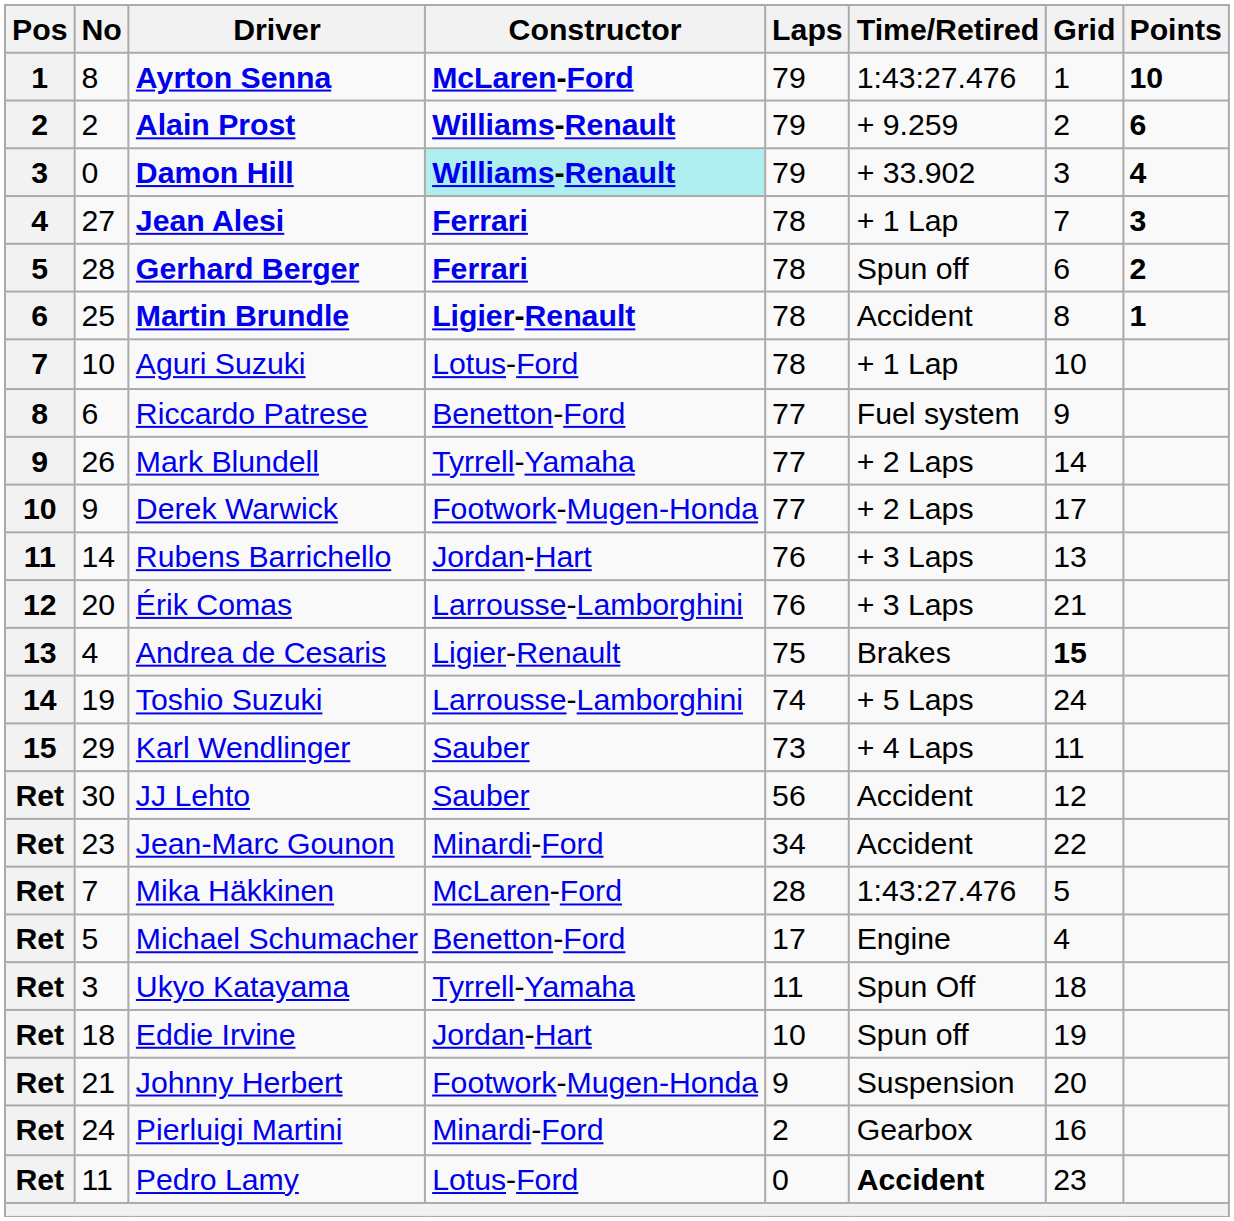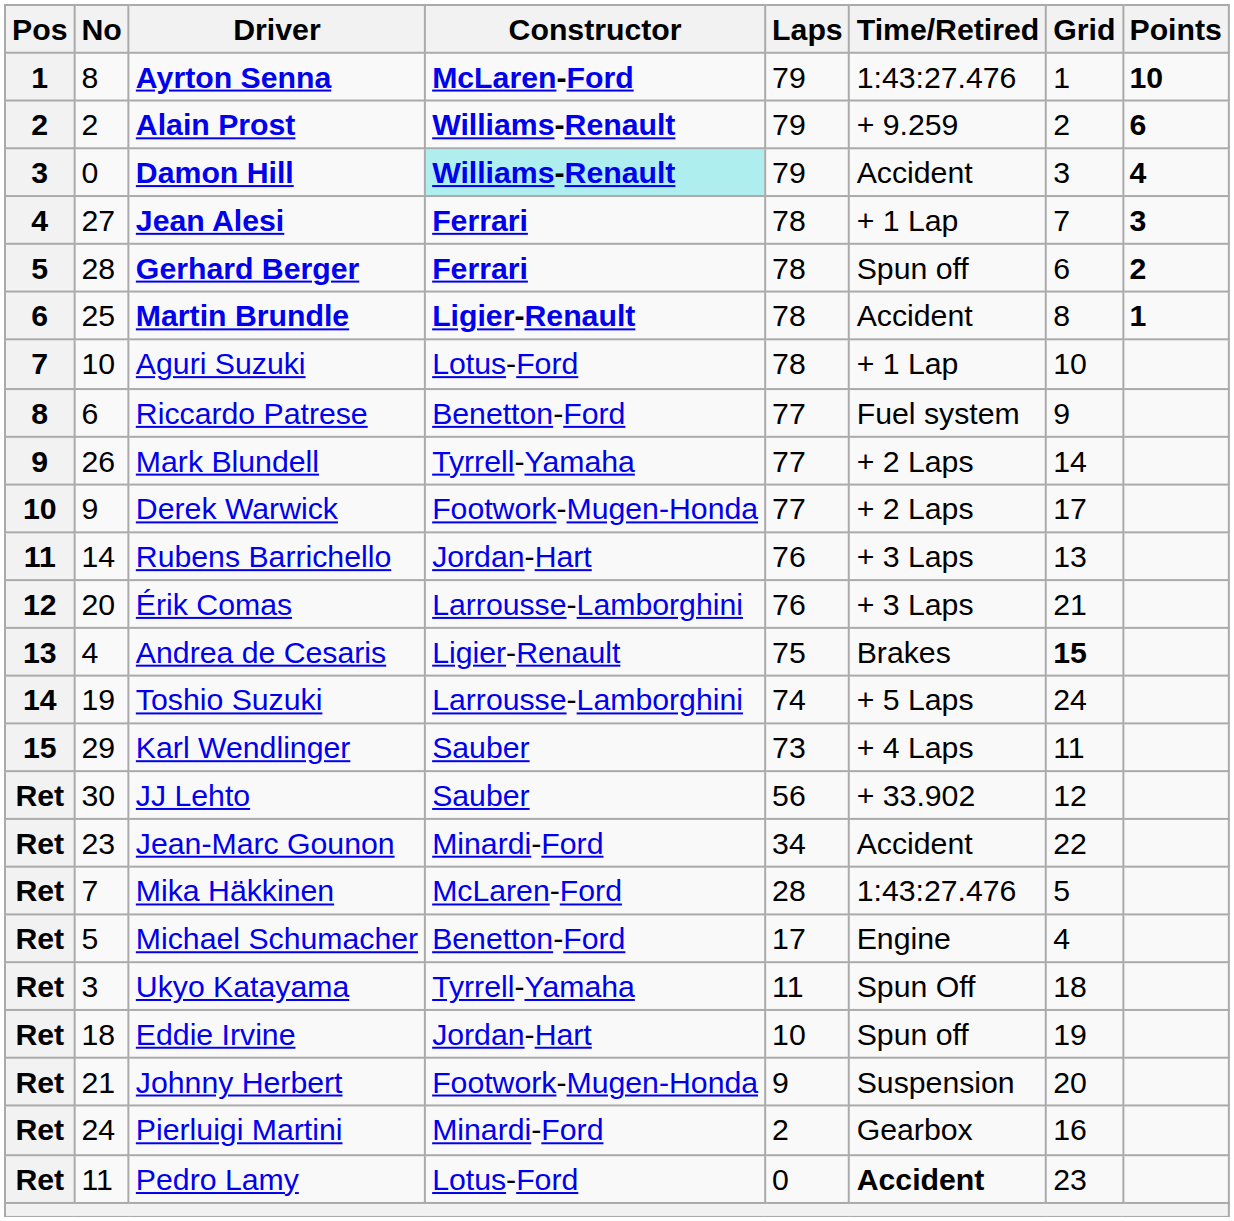 <table class="wikitable" style="font-size: 95%;">
 <tr>
 <th>Pos</th>
 <th>No</th>
 <th>Driver</th>
 <th>Constructor</th>
 <th>Laps</th>
 <th>Time/Retired</th>
 <th>Grid</th>
 <th>Points</th>
 </tr>
 <tr>
 <th>1</th>
 <td>8</td>
 <td> <strong><a href='#'>Ayrton Senna</a></strong></td>
 <td><strong><a href='#'>McLaren</a>-<a href='#'>Ford</a></strong></td>
 <td>79</td>
 <td>1:43:27.476</td>
 <td>1</td>
 <td><strong>10</strong></td>
 </tr>
 <tr>
 <th>2</th>
 <td>2</td>
 <td> <strong><a href='#'>Alain Prost</a></strong></td>
 <td><strong><a href='#'>Williams</a>-<a href='#'>Renault</a></strong></td>
 <td>79</td>
 <td>+ 9.259</td>
 <td>2</td>
 <td><strong>6</strong></td>
 </tr>
 <tr>
 <th>3</th>
 <td>0</td>
 <td> <strong><a href='#'>Damon Hill</a></strong></td>
 <td style="background: paleturquoise;"><strong><a href='#'>Williams</a>-<a href='#'>Renault</a></strong></td>
 <td>79</td>
-<td>+ 33.902</td>
+<td>Accident</td>
 <td>3</td>
 <td><strong>4</strong></td>
 </tr>
 <tr>
 <th>4</th>
 <td>27</td>
 <td> <strong><a href='#'>Jean Alesi</a></strong></td>
 <td><strong><a href='#'>Ferrari</a></strong></td>
 <td>78</td>
 <td>+ 1 Lap</td>
 <td>7</td>
 <td><strong>3</strong></td>
 </tr>
 <tr>
 <th>5</th>
 <td>28</td>
 <td> <strong><a href='#'>Gerhard Berger</a></strong></td>
 <td><strong><a href='#'>Ferrari</a></strong></td>
 <td>78</td>
 <td>Spun off</td>
 <td>6</td>
 <td><strong>2</strong></td>
 </tr>
 <tr>
 <th>6</th>
 <td>25</td>
 <td> <strong><a href='#'>Martin Brundle</a></strong></td>
 <td><strong><a href='#'>Ligier</a>-<a href='#'>Renault</a></strong></td>
 <td>78</td>
 <td>Accident</td>
 <td>8</td>
 <td><strong>1</strong></td>
 </tr>
 <tr>
 <th>7</th>
 <td>10</td>
 <td> <a href='#'>Aguri Suzuki</a></td>
 <td><a href='#'>Lotus</a>-<a href='#'>Ford</a></td>
 <td>78</td>
 <td>+ 1 Lap</td>
 <td>10</td>
 <td> </td>
 </tr>
 <tr>
 <th>8</th>
 <td>6</td>
 <td> <a href='#'>Riccardo Patrese</a></td>
 <td><a href='#'>Benetton</a>-<a href='#'>Ford</a></td>
 <td>77</td>
 <td>Fuel system</td>
 <td>9</td>
 <td> </td>
 </tr>
 <tr>
 <th>9</th>
 <td>26</td>
 <td> <a href='#'>Mark Blundell</a></td>
 <td><a href='#'>Tyrrell</a>-<a href='#'>Yamaha</a></td>
 <td>77</td>
 <td>+ 2 Laps</td>
 <td>14</td>
 <td> </td>
 </tr>
 <tr>
 <th>10</th>
 <td>9</td>
 <td> <a href='#'>Derek Warwick</a></td>
 <td><a href='#'>Footwork</a>-<a href='#'>Mugen-Honda</a></td>
 <td>77</td>
 <td>+ 2 Laps</td>
 <td>17</td>
 <td> </td>
 </tr>
 <tr>
 <th>11</th>
 <td>14</td>
 <td> <a href='#'>Rubens Barrichello</a></td>
 <td><a href='#'>Jordan</a>-<a href='#'>Hart</a></td>
 <td>76</td>
 <td>+ 3 Laps</td>
 <td>13</td>
 <td> </td>
 </tr>
 <tr>
 <th>12</th>
 <td>20</td>
 <td> <a href='#'>Érik Comas</a></td>
 <td><a href='#'>Larrousse</a>-<a href='#'>Lamborghini</a></td>
 <td>76</td>
 <td>+ 3 Laps</td>
 <td>21</td>
 <td> </td>
 </tr>
 <tr>
 <th>13</th>
 <td>4</td>
 <td> <a href='#'>Andrea de Cesaris</a></td>
 <td><a href='#'>Ligier</a>-<a href='#'>Renault</a></td>
 <td>75</td>
 <td>Brakes</td>
 <td><strong>15</strong></td>
 <td> </td>
 </tr>
 <tr>
 <th>14</th>
 <td>19</td>
 <td> <a href='#'>Toshio Suzuki</a></td>
 <td><a href='#'>Larrousse</a>-<a href='#'>Lamborghini</a></td>
 <td>74</td>
 <td>+ 5 Laps</td>
 <td>24</td>
 <td> </td>
 </tr>
 <tr>
 <th>15</th>
 <td>29</td>
 <td> <a href='#'>Karl Wendlinger</a></td>
 <td><a href='#'>Sauber</a></td>
 <td>73</td>
 <td>+ 4 Laps</td>
 <td>11</td>
 <td> </td>
 </tr>
 <tr>
 <th>Ret</th>
 <td>30</td>
 <td> <a href='#'>JJ Lehto</a></td>
 <td><a href='#'>Sauber</a></td>
 <td>56</td>
-<td>Accident</td>
+<td>+ 33.902</td>
 <td>12</td>
 <td> </td>
 </tr>
 <tr>
 <th>Ret</th>
 <td>23</td>
 <td> <a href='#'>Jean-Marc Gounon</a></td>
 <td><a href='#'>Minardi</a>-<a href='#'>Ford</a></td>
 <td>34</td>
 <td>Accident</td>
 <td>22</td>
 <td> </td>
 </tr>
 <tr>
 <th>Ret</th>
 <td>7</td>
 <td> <a href='#'>Mika Häkkinen</a></td>
 <td><a href='#'>McLaren</a>-<a href='#'>Ford</a></td>
 <td>28</td>
 <td>1:43:27.476</td>
 <td>5</td>
 <td> </td>
 </tr>
 <tr>
 <th>Ret</th>
 <td>5</td>
 <td> <a href='#'>Michael Schumacher</a></td>
 <td><a href='#'>Benetton</a>-<a href='#'>Ford</a></td>
 <td>17</td>
 <td>Engine</td>
 <td>4</td>
 <td> </td>
 </tr>
 <tr>
 <th>Ret</th>
 <td>3</td>
 <td> <a href='#'>Ukyo Katayama</a></td>
 <td><a href='#'>Tyrrell</a>-<a href='#'>Yamaha</a></td>
 <td>11</td>
 <td>Spun Off</td>
 <td>18</td>
 <td> </td>
 </tr>
 <tr>
 <th>Ret</th>
 <td>18</td>
 <td> <a href='#'>Eddie Irvine</a></td>
 <td><a href='#'>Jordan</a>-<a href='#'>Hart</a></td>
 <td>10</td>
 <td>Spun off</td>
 <td>19</td>
 <td> </td>
 </tr>
 <tr>
 <th>Ret</th>
 <td>21</td>
 <td> <a href='#'>Johnny Herbert</a></td>
 <td><a href='#'>Footwork</a>-<a href='#'>Mugen-Honda</a></td>
 <td>9</td>
 <td>Suspension</td>
 <td>20</td>
 <td> </td>
 </tr>
 <tr>
 <th>Ret</th>
 <td>24</td>
 <td> <a href='#'>Pierluigi Martini</a></td>
 <td><a href='#'>Minardi</a>-<a href='#'>Ford</a></td>
 <td>2</td>
 <td>Gearbox</td>
 <td>16</td>
 <td> </td>
 </tr>
 <tr>
 <th>Ret</th>
 <td>11</td>
 <td> <a href='#'>Pedro Lamy</a></td>
 <td><a href='#'>Lotus</a>-<a href='#'>Ford</a></td>
 <td>0</td>
 <td><strong>Accident</strong></td>
 <td>23</td>
 <td> </td>
 </tr>
 <tr>
 <th colspan="8"></th>
 </tr>
 </table>
